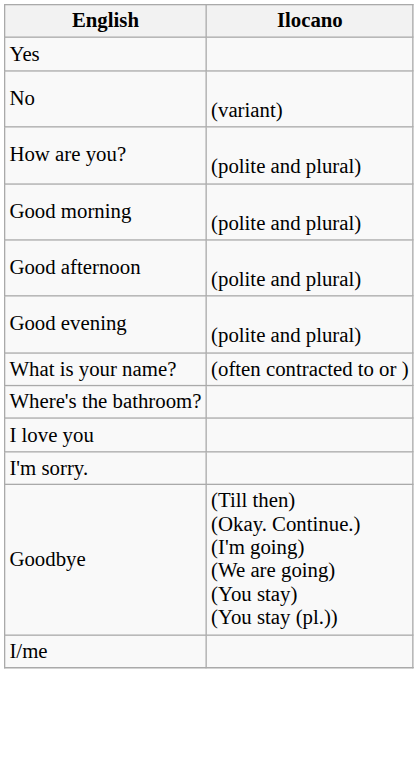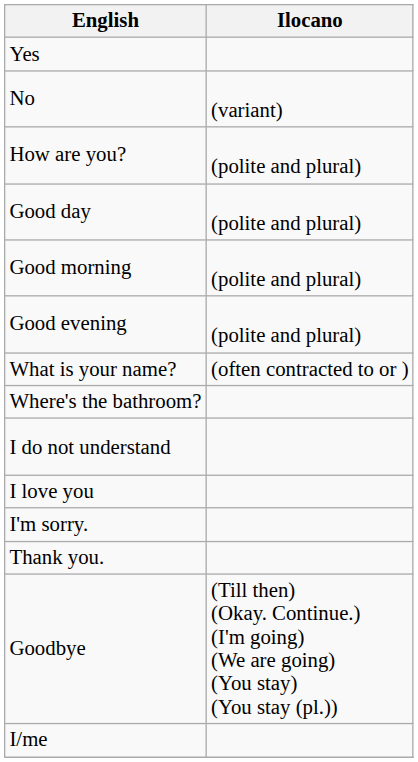 <table class="wikitable" style="text-align:left" align="center">
 <tr>
 <th>English</th>
 <th>Ilocano</th>
 </tr>
 <tr>
 <td>Yes</td>
 <td></td>
 </tr>
 <tr>
 <td>No</td>
 <td><br> (variant)</td>
 </tr>
 <tr>
 <td>How are you?</td>
 <td><br>  (polite and plural)</td>
 </tr>
 <tr>
-<td>Good morning</td>
+<td>Good day</td>
 <td><br> (polite and plural)</td>
 </tr>
 <tr>
-<td>Good afternoon</td>
+<td>Good morning</td>
 <td><br> (polite and plural)</td>
 </tr>
 <tr>
 <td>Good evening</td>
 <td><br> (polite and plural)</td>
 </tr>
 <tr>
 <td>What is your name?</td>
 <td> (often contracted to  or )<br></td>
 </tr>
 <tr>
 <td>Where's the bathroom?</td>
 <td></td>
 </tr>
 <tr>
+<td>I do not understand</td>
+<td><br><br></td>
+</tr>
+<tr>
 <td>I love you</td>
 <td><br></td>
 </tr>
 <tr>
 <td>I'm sorry.</td>
+<td><br></td>
+</tr>
+<tr>
+<td>Thank you.</td>
 <td><br></td>
 </tr>
 <tr>
 <td>Goodbye</td>
 <td> (Till then)<br> (Okay. Continue.)<br> (I'm going) <br> (We are going)<br> (You stay)<br> (You stay (pl.))</td>
 </tr>
 <tr>
 <td>I/me</td>
 <td></td>
 </tr>
 <tr ak/siak. (I am)>
 </tr>
 </table>
